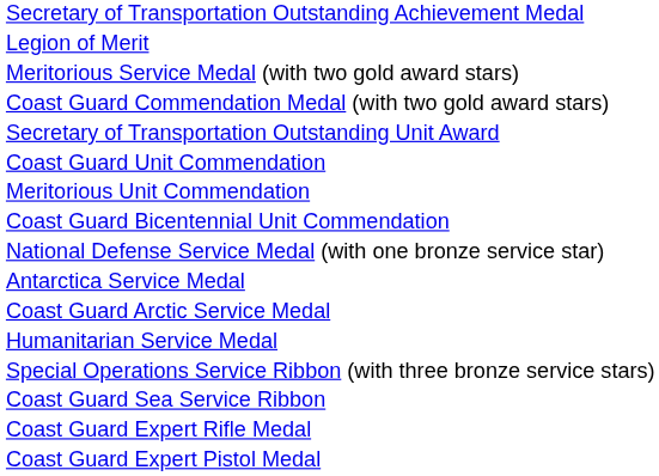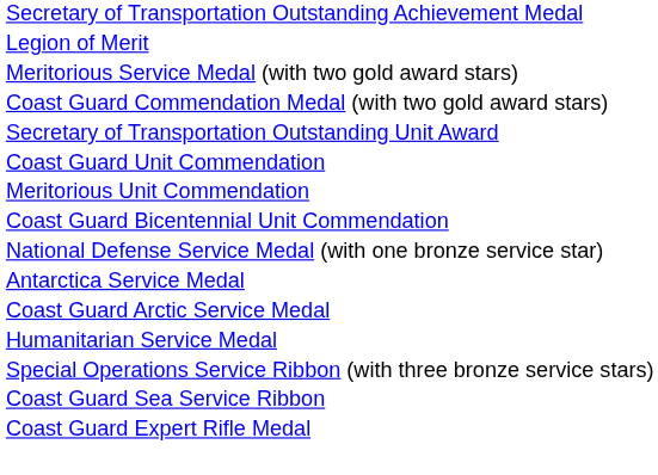 <table>
 <tr>
 <td></td>
 <td><a href='#'>Secretary of Transportation Outstanding Achievement Medal</a></td>
 </tr>
 <tr>
 <td></td>
 <td><a href='#'>Legion of Merit</a></td>
 </tr>
 <tr>
 <td></td>
 <td><a href='#'>Meritorious Service Medal</a> (with two gold award stars)</td>
 </tr>
 <tr>
 <td></td>
 <td><a href='#'>Coast Guard Commendation Medal</a> (with two gold award stars)</td>
 </tr>
 <tr>
 <td></td>
 <td><a href='#'>Secretary of Transportation Outstanding Unit Award</a></td>
 </tr>
 <tr>
 <td></td>
 <td><a href='#'>Coast Guard Unit Commendation</a></td>
 </tr>
 <tr>
 <td></td>
 <td><a href='#'>Meritorious Unit Commendation</a></td>
 </tr>
 <tr>
 <td></td>
 <td><a href='#'>Coast Guard Bicentennial Unit Commendation</a></td>
 </tr>
 <tr>
 <td></td>
 <td><a href='#'>National Defense Service Medal</a> (with one bronze service star)</td>
 </tr>
 <tr>
 <td></td>
 <td><a href='#'>Antarctica Service Medal</a></td>
 </tr>
 <tr>
 <td></td>
 <td><a href='#'>Coast Guard Arctic Service Medal</a></td>
 </tr>
 <tr>
 <td></td>
 <td><a href='#'>Humanitarian Service Medal</a></td>
 </tr>
 <tr>
 <td></td>
 <td><a href='#'>Special Operations Service Ribbon</a> (with three bronze service stars)</td>
 </tr>
 <tr>
 <td></td>
 <td><a href='#'>Coast Guard Sea Service Ribbon</a></td>
 </tr>
 <tr>
 <td></td>
 <td><a href='#'>Coast Guard Expert Rifle Medal</a></td>
 </tr>
-<tr>
-<td></td>
-<td><a href='#'>Coast Guard Expert Pistol Medal</a></td>
-</tr>
 </table>
